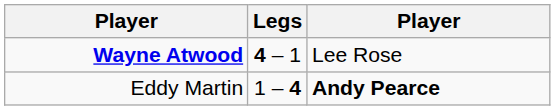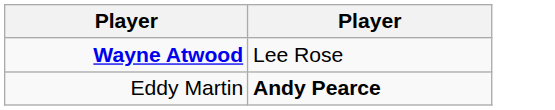 <table class=wikitable style="text-align:center">
 <tr>
 <th width=177>Player</th>
-<th width=36>Legs</th>
 <th width=177>Player</th>
 </tr>
 <tr align=left>
 <td align=right><strong><a href='#'>Wayne Atwood</a></strong> </td>
-<td align=center><strong>4</strong> – 1</td>
 <td> Lee Rose</td>
 </tr>
 <tr align=left>
 <td align=right>Eddy Martin </td>
-<td align=center>1 – <strong>4</strong></td>
 <td> <strong>Andy Pearce</strong></td>
 </tr>
 </table>
